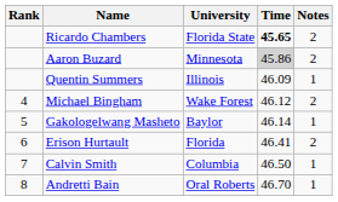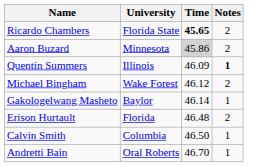 <table class="wikitable sortable" style="text-align:center">
 <tr>
-<th>Rank</th>
 <th>Name</th>
 <th>University</th>
 <th>Time</th>
 <th>Notes</th>
 </tr>
 <tr>
-<td></td>
 <td align=left><a href='#'>Ricardo Chambers</a> </td>
 <td align=left><a href='#'>Florida State</a></td>
 <td><strong>45.65</strong></td>
 <td>2</td>
 </tr>
 <tr>
-<td></td>
 <td align=left><a href='#'>Aaron Buzard</a></td>
 <td align="left"><a href='#'>Minnesota</a></td>
 <td style="background: lightgrey;">45.86</td>
 <td>2</td>
 </tr>
 <tr>
-<td></td>
 <td align=left><a href='#'>Quentin Summers</a></td>
 <td align=left><a href='#'>Illinois</a></td>
 <td>46.09</td>
-<td>1</td>
+<td><strong>1</strong></td>
 </tr>
 <tr>
-<td>4</td>
 <td align=left><a href='#'>Michael Bingham</a> </td>
 <td align=left><a href='#'>Wake Forest</a></td>
 <td>46.12</td>
 <td>2</td>
 </tr>
 <tr>
-<td>5</td>
 <td align=left><a href='#'>Gakologelwang Masheto</a> </td>
 <td align=left><a href='#'>Baylor</a></td>
 <td>46.14</td>
 <td>1</td>
 </tr>
 <tr>
-<td>6</td>
 <td align=left><a href='#'>Erison Hurtault</a> </td>
 <td align=left><a href='#'>Florida</a></td>
-<td>46.41</td>
+<td>46.48</td>
 <td>2</td>
 </tr>
 <tr>
-<td>7</td>
 <td align=left><a href='#'>Calvin Smith</a></td>
 <td align=left><a href='#'>Columbia</a></td>
 <td>46.50</td>
 <td>1</td>
 </tr>
 <tr>
-<td>8</td>
 <td align=left><a href='#'>Andretti Bain</a> </td>
 <td align=left><a href='#'>Oral Roberts</a></td>
 <td>46.70</td>
 <td>1</td>
 </tr>
 </table>
